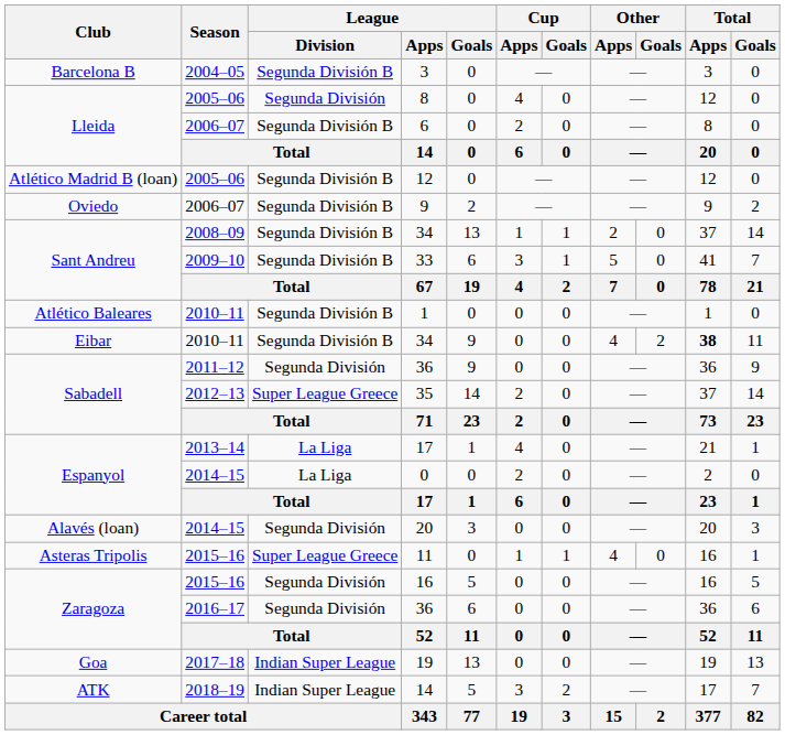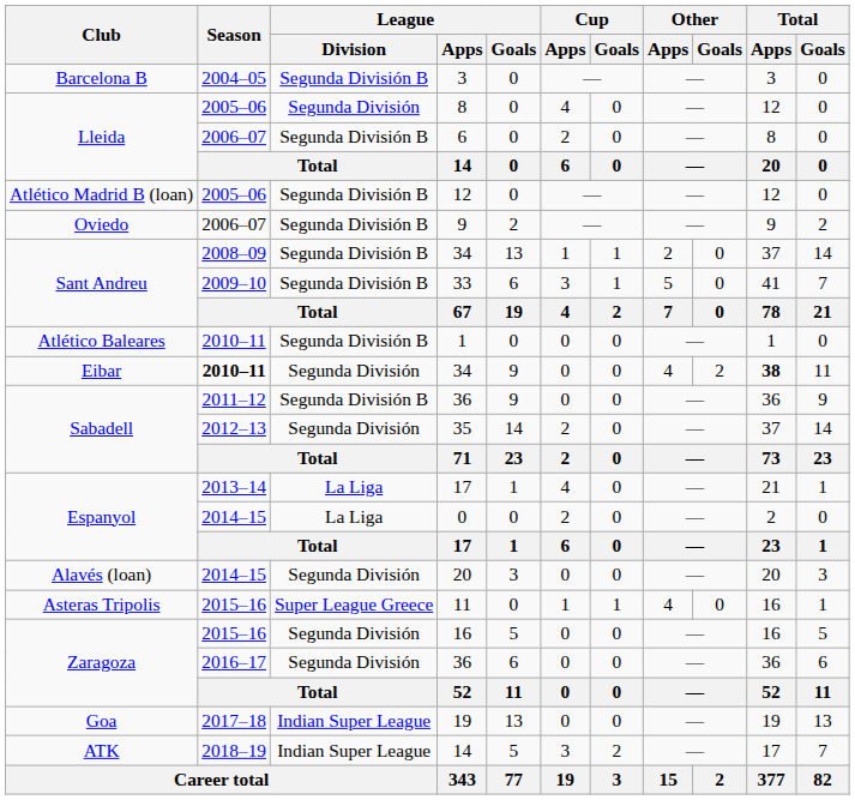 <table class="wikitable" style="text-align: center;">
 <tr>
 <th rowspan="2">Club</th>
 <th rowspan="2">Season</th>
 <th colspan="3">League</th>
 <th colspan="2">Cup</th>
 <th colspan="2">Other</th>
 <th colspan="2">Total</th>
 </tr>
 <tr>
 <th>Division</th>
 <th>Apps</th>
 <th>Goals</th>
 <th>Apps</th>
 <th>Goals</th>
 <th>Apps</th>
 <th>Goals</th>
 <th>Apps</th>
 <th>Goals</th>
 </tr>
 <tr>
 <td rowspan="1"><a href='#'>Barcelona B</a></td>
 <td><a href='#'>2004–05</a></td>
 <td><a href='#'>Segunda División B</a></td>
 <td>3</td>
 <td>0</td>
 <td colspan="2">—</td>
 <td colspan="2">—</td>
 <td>3</td>
 <td>0</td>
 </tr>
 <tr>
 <td rowspan="3"><a href='#'>Lleida</a></td>
 <td><a href='#'>2005–06</a></td>
 <td><a href='#'>Segunda División</a></td>
 <td>8</td>
 <td>0</td>
 <td>4</td>
 <td>0</td>
 <td colspan="2">—</td>
 <td>12</td>
 <td>0</td>
 </tr>
 <tr>
 <td><a href='#'>2006–07</a></td>
 <td>Segunda División B</td>
 <td>6</td>
 <td>0</td>
 <td>2</td>
 <td>0</td>
 <td colspan="2">—</td>
 <td>8</td>
 <td>0</td>
 </tr>
 <tr>
 <th colspan="2">Total</th>
 <th>14</th>
 <th>0</th>
 <th>6</th>
 <th>0</th>
 <th colspan="2">—</th>
 <th>20</th>
 <th>0</th>
 </tr>
 <tr>
 <td><a href='#'>Atlético Madrid B</a> (loan)</td>
 <td><a href='#'>2005–06</a></td>
 <td>Segunda División B</td>
 <td>12</td>
 <td>0</td>
 <td colspan="2">—</td>
 <td colspan="2">—</td>
 <td>12</td>
 <td>0</td>
 </tr>
 <tr>
 <td><a href='#'>Oviedo</a></td>
 <td>2006–07</td>
 <td>Segunda División B</td>
 <td>9</td>
 <td>2</td>
 <td colspan="2">—</td>
 <td colspan="2">—</td>
 <td>9</td>
 <td>2</td>
 </tr>
 <tr>
 <td rowspan="3"><a href='#'>Sant Andreu</a></td>
 <td><a href='#'>2008–09</a></td>
 <td>Segunda División B</td>
 <td>34</td>
 <td>13</td>
 <td>1</td>
 <td>1</td>
 <td>2</td>
 <td>0</td>
 <td>37</td>
 <td>14</td>
 </tr>
 <tr>
 <td><a href='#'>2009–10</a></td>
 <td>Segunda División B</td>
 <td>33</td>
 <td>6</td>
 <td>3</td>
 <td>1</td>
 <td>5</td>
 <td>0</td>
 <td>41</td>
 <td>7</td>
 </tr>
 <tr>
 <th colspan="2">Total</th>
 <th>67</th>
 <th>19</th>
 <th>4</th>
 <th>2</th>
 <th>7</th>
 <th>0</th>
 <th>78</th>
 <th>21</th>
 </tr>
 <tr>
 <td><a href='#'>Atlético Baleares</a></td>
 <td><a href='#'>2010–11</a></td>
 <td>Segunda División B</td>
 <td>1</td>
 <td>0</td>
 <td>0</td>
 <td>0</td>
 <td colspan="2">—</td>
 <td>1</td>
 <td>0</td>
 </tr>
 <tr>
 <td><a href='#'>Eibar</a></td>
-<td>2010–11</td>
-<td>Segunda División B</td>
+<td><strong>2010–11</strong></td>
+<td>Segunda División</td>
 <td>34</td>
 <td>9</td>
 <td>0</td>
 <td>0</td>
 <td>4</td>
 <td>2</td>
 <td><strong>38</strong></td>
 <td>11</td>
 </tr>
 <tr>
 <td rowspan="3"><a href='#'>Sabadell</a></td>
 <td><a href='#'>2011–12</a></td>
-<td>Segunda División</td>
+<td>Segunda División B</td>
 <td>36</td>
 <td>9</td>
 <td>0</td>
 <td>0</td>
 <td colspan="2">—</td>
 <td>36</td>
 <td>9</td>
 </tr>
 <tr>
 <td><a href='#'>2012–13</a></td>
-<td><a href='#'>Super League Greece</a></td>
+<td>Segunda División</td>
 <td>35</td>
 <td>14</td>
 <td>2</td>
 <td>0</td>
 <td colspan="2">—</td>
 <td>37</td>
 <td>14</td>
 </tr>
 <tr>
 <th colspan="2">Total</th>
 <th>71</th>
 <th>23</th>
 <th>2</th>
 <th>0</th>
 <th colspan="2">—</th>
 <th>73</th>
 <th>23</th>
 </tr>
 <tr>
 <td rowspan="3"><a href='#'>Espanyol</a></td>
 <td><a href='#'>2013–14</a></td>
 <td><a href='#'>La Liga</a></td>
 <td>17</td>
 <td>1</td>
 <td>4</td>
 <td>0</td>
 <td colspan="2">—</td>
 <td>21</td>
 <td>1</td>
 </tr>
 <tr>
 <td><a href='#'>2014–15</a></td>
 <td>La Liga</td>
 <td>0</td>
 <td>0</td>
 <td>2</td>
 <td>0</td>
 <td colspan="2">—</td>
 <td>2</td>
 <td>0</td>
 </tr>
 <tr>
 <th colspan="2">Total</th>
 <th>17</th>
 <th>1</th>
 <th>6</th>
 <th>0</th>
 <th colspan="2">—</th>
 <th>23</th>
 <th>1</th>
 </tr>
 <tr>
 <td><a href='#'>Alavés</a> (loan)</td>
 <td><a href='#'>2014–15</a></td>
 <td>Segunda División</td>
 <td>20</td>
 <td>3</td>
 <td>0</td>
 <td>0</td>
 <td colspan="2">—</td>
 <td>20</td>
 <td>3</td>
 </tr>
 <tr>
 <td><a href='#'>Asteras Tripolis</a></td>
 <td><a href='#'>2015–16</a></td>
 <td><a href='#'>Super League Greece</a></td>
 <td>11</td>
 <td>0</td>
 <td>1</td>
 <td>1</td>
 <td>4</td>
 <td>0</td>
 <td>16</td>
 <td>1</td>
 </tr>
 <tr>
 <td rowspan="3"><a href='#'>Zaragoza</a></td>
 <td><a href='#'>2015–16</a></td>
 <td>Segunda División</td>
 <td>16</td>
 <td>5</td>
 <td>0</td>
 <td>0</td>
 <td colspan="2">—</td>
 <td>16</td>
 <td>5</td>
 </tr>
 <tr>
 <td><a href='#'>2016–17</a></td>
 <td>Segunda División</td>
 <td>36</td>
 <td>6</td>
 <td>0</td>
 <td>0</td>
 <td colspan="2">—</td>
 <td>36</td>
 <td>6</td>
 </tr>
 <tr>
 <th colspan="2">Total</th>
 <th>52</th>
 <th>11</th>
 <th>0</th>
 <th>0</th>
 <th colspan="2">—</th>
 <th>52</th>
 <th>11</th>
 </tr>
 <tr>
 <td><a href='#'>Goa</a></td>
 <td><a href='#'>2017–18</a></td>
 <td><a href='#'>Indian Super League</a></td>
 <td>19</td>
 <td>13</td>
 <td>0</td>
 <td>0</td>
 <td colspan="2">—</td>
 <td>19</td>
 <td>13</td>
 </tr>
 <tr>
 <td><a href='#'>ATK</a></td>
 <td><a href='#'>2018–19</a></td>
 <td>Indian Super League</td>
 <td>14</td>
 <td>5</td>
 <td>3</td>
 <td>2</td>
 <td colspan="2">—</td>
 <td>17</td>
 <td>7</td>
 </tr>
 <tr>
 <th colspan="3">Career total</th>
 <th>343</th>
 <th>77</th>
 <th>19</th>
 <th>3</th>
 <th>15</th>
 <th>2</th>
 <th>377</th>
 <th>82</th>
 </tr>
 </table>
